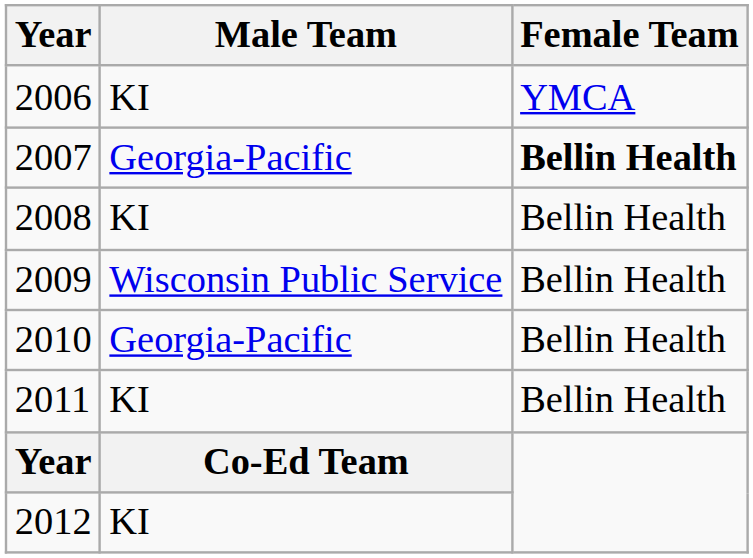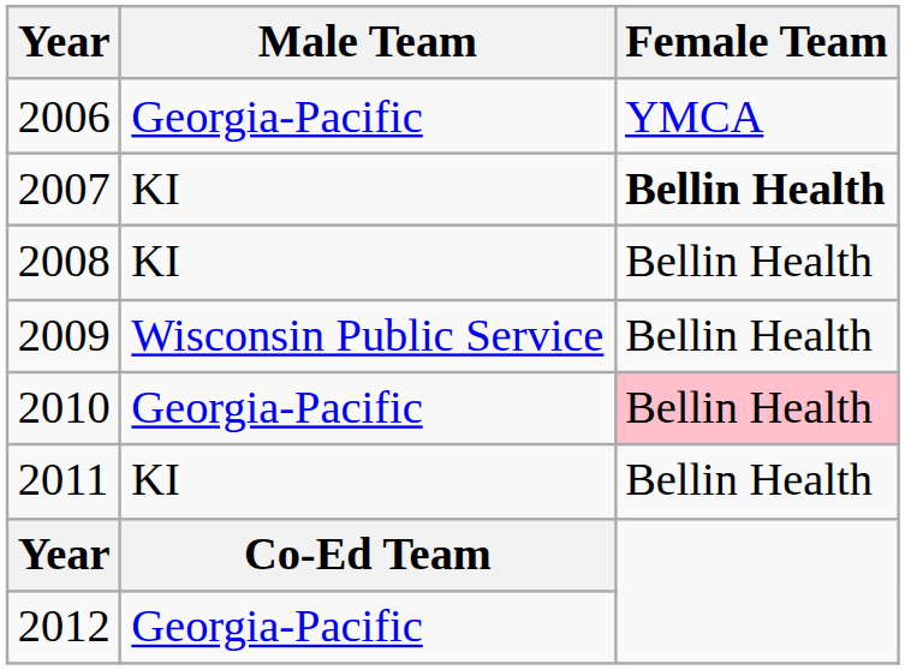 <table class="wikitable" style="margin: 1em auto 1em auto">
 <tr>
 <th>Year</th>
 <th>Male Team</th>
 <th>Female Team</th>
 </tr>
 <tr>
 <td>2006</td>
-<td>KI</td>
+<td><a href='#'>Georgia-Pacific</a></td>
 <td><a href='#'>YMCA</a></td>
 </tr>
 <tr>
 <td>2007</td>
-<td><a href='#'>Georgia-Pacific</a></td>
+<td>KI</td>
 <td><strong>Bellin Health</strong></td>
 </tr>
 <tr>
 <td>2008</td>
 <td>KI</td>
 <td>Bellin Health</td>
 </tr>
 <tr>
 <td>2009</td>
 <td><a href='#'>Wisconsin Public Service</a></td>
 <td>Bellin Health</td>
 </tr>
 <tr>
 <td>2010</td>
 <td><a href='#'>Georgia-Pacific</a></td>
-<td>Bellin Health</td>
+<td style="background: pink;">Bellin Health</td>
 </tr>
 <tr>
 <td>2011</td>
 <td>KI</td>
 <td>Bellin Health</td>
 </tr>
 <tr>
 <th>Year</th>
 <th>Co-Ed Team</th>
 </tr>
 <tr>
 <td>2012</td>
-<td>KI</td>
+<td><a href='#'>Georgia-Pacific</a></td>
 </tr>
 </table>
